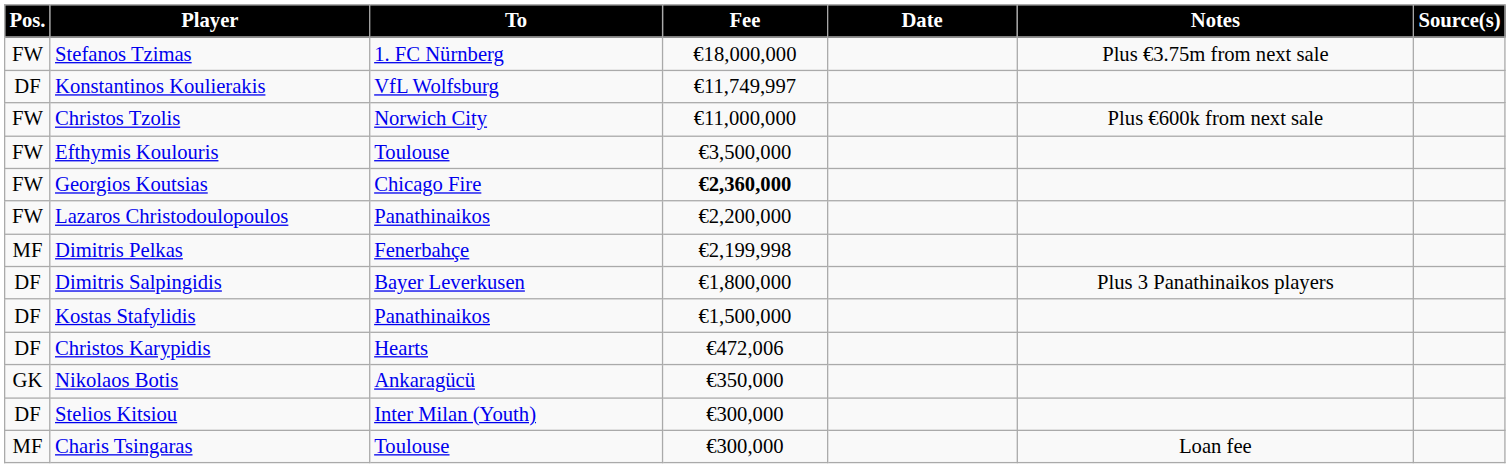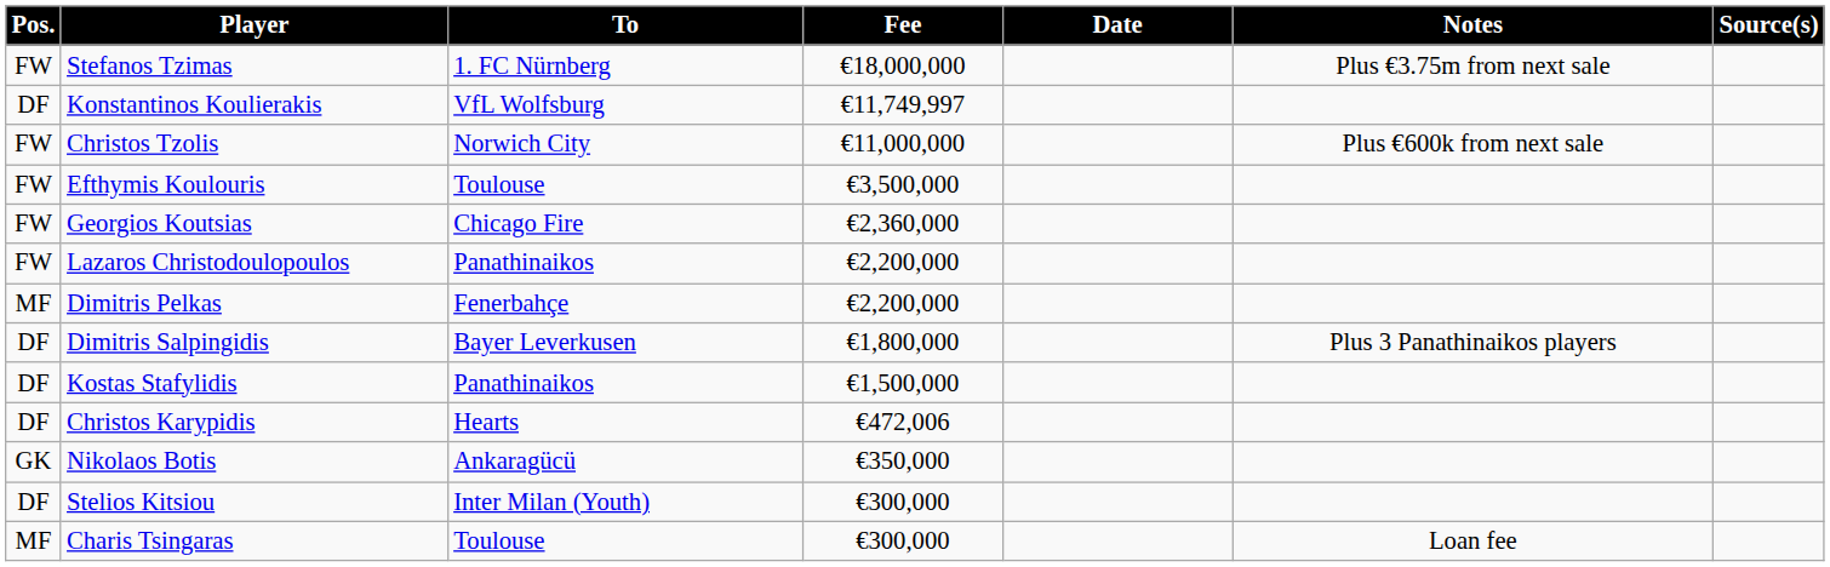 <table class="wikitable sortable">
 <tr>
 <th style="color:#FFFFFF; background:black;">Pos.</th>
 <th width=240 style="color:#FFFFFF; background:black;">Player</th>
 <th width=220 style="color:#FFFFFF; background:black;">To</th>
 <th width=120 style="color:#FFFFFF; background:black;">Fee</th>
 <th width=140 style="color:#FFFFFF; background:black;">Date</th>
 <th width=300 style="color:#FFFFFF; background:black;">Notes</th>
 <th width=10 style="color:#FFFFFF; background:black;">Source(s)</th>
 </tr>
 <tr>
 <td align=center>FW</td>
 <td><a href='#'>Stefanos Tzimas</a></td>
 <td> <a href='#'>1. FC Nürnberg</a></td>
 <td align=center>€18,000,000</td>
 <td align=center></td>
 <td align=center>Plus €3.75m from next sale</td>
 <td align=center></td>
 </tr>
 <tr>
 <td align=center>DF</td>
 <td><a href='#'>Konstantinos Koulierakis</a></td>
 <td> <a href='#'>VfL Wolfsburg</a></td>
 <td align=center>€11,749,997</td>
 <td align=center></td>
 <td align=center></td>
 <td align=center></td>
 </tr>
 <tr>
 <td align=center>FW</td>
 <td><a href='#'>Christos Tzolis</a></td>
 <td> <a href='#'>Norwich City</a></td>
 <td align=center>€11,000,000</td>
 <td align=center></td>
 <td align=center>Plus €600k from next sale</td>
 <td align=center></td>
 </tr>
 <tr>
 <td align=center>FW</td>
 <td><a href='#'>Efthymis Koulouris</a></td>
 <td> <a href='#'>Toulouse</a></td>
 <td align=center>€3,500,000</td>
 <td align=center></td>
 <td align=center></td>
 <td align=center></td>
 </tr>
 <tr>
 <td align=center>FW</td>
 <td><a href='#'>Georgios Koutsias</a></td>
 <td> <a href='#'>Chicago Fire</a></td>
-<td align=center><strong>€2,360,000</strong></td>
+<td align=center>€2,360,000</td>
 <td align=center></td>
 <td align=center></td>
 <td align=center></td>
 </tr>
 <tr>
 <td align=center>FW</td>
 <td><a href='#'>Lazaros Christodoulopoulos</a></td>
 <td> <a href='#'>Panathinaikos</a></td>
 <td align=center>€2,200,000</td>
 <td align=center></td>
 <td align=center></td>
 <td align=center></td>
 </tr>
 <tr>
 <td align=center>MF</td>
 <td><a href='#'>Dimitris Pelkas</a></td>
 <td> <a href='#'>Fenerbahçe</a></td>
-<td align=center>€2,199,998</td>
+<td align=center>€2,200,000</td>
 <td align=center></td>
 <td align=center></td>
 <td align=center></td>
 </tr>
 <tr>
 <td align=center>DF</td>
 <td><a href='#'>Dimitris Salpingidis</a></td>
 <td> <a href='#'>Bayer Leverkusen</a></td>
 <td align=center>€1,800,000</td>
 <td align=center></td>
 <td align=center>Plus 3 Panathinaikos players</td>
 <td align=center></td>
 </tr>
 <tr>
 <td align=center>DF</td>
 <td><a href='#'>Kostas Stafylidis</a></td>
 <td> <a href='#'>Panathinaikos</a></td>
 <td align=center>€1,500,000</td>
 <td align=center></td>
 <td align=center></td>
 <td align=center></td>
 </tr>
 <tr>
 <td align=center>DF</td>
 <td><a href='#'>Christos Karypidis</a></td>
 <td> <a href='#'>Hearts</a></td>
 <td align=center>€472,006</td>
 <td align=center></td>
 <td align=center></td>
 <td align=center></td>
 </tr>
 <tr>
 <td align=center>GK</td>
 <td><a href='#'>Nikolaos Botis</a></td>
 <td> <a href='#'>Ankaragücü</a></td>
 <td align=center>€350,000</td>
 <td align=center></td>
 <td align=center></td>
 <td align=center></td>
 </tr>
 <tr>
 <td align=center>DF</td>
 <td><a href='#'>Stelios Kitsiou</a></td>
 <td> <a href='#'>Inter Milan (Youth)</a></td>
 <td align=center>€300,000</td>
 <td align=center></td>
 <td align=center></td>
 <td align=center></td>
 </tr>
 <tr>
 <td align=center>MF</td>
 <td><a href='#'>Charis Tsingaras</a></td>
 <td> <a href='#'>Toulouse</a></td>
 <td align=center>€300,000</td>
 <td align=center></td>
 <td align=center>Loan fee</td>
 <td align=center></td>
 </tr>
 </table>
